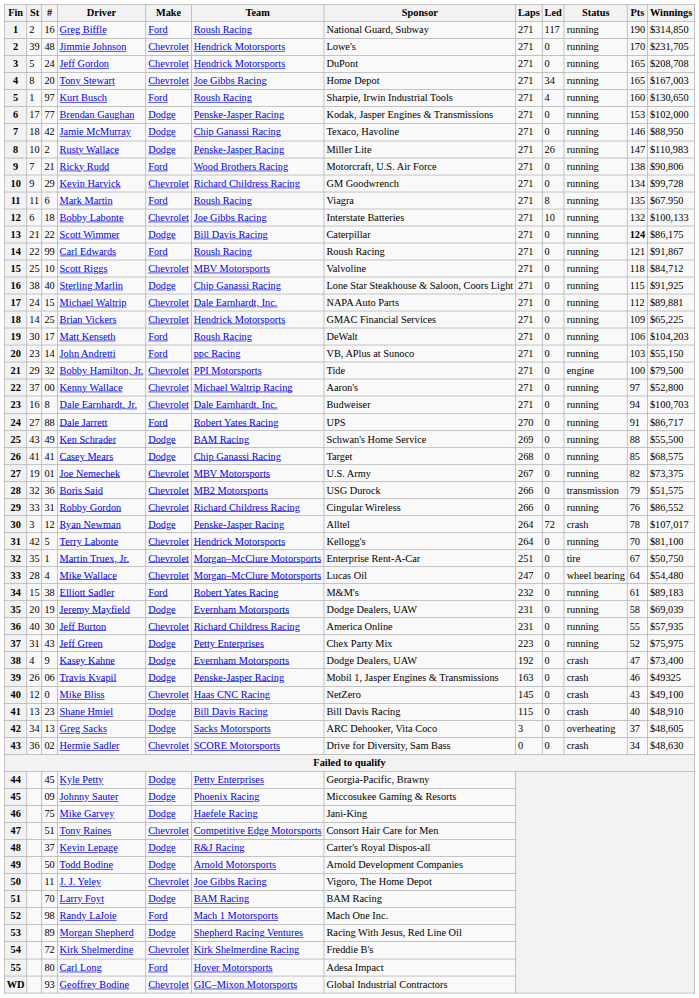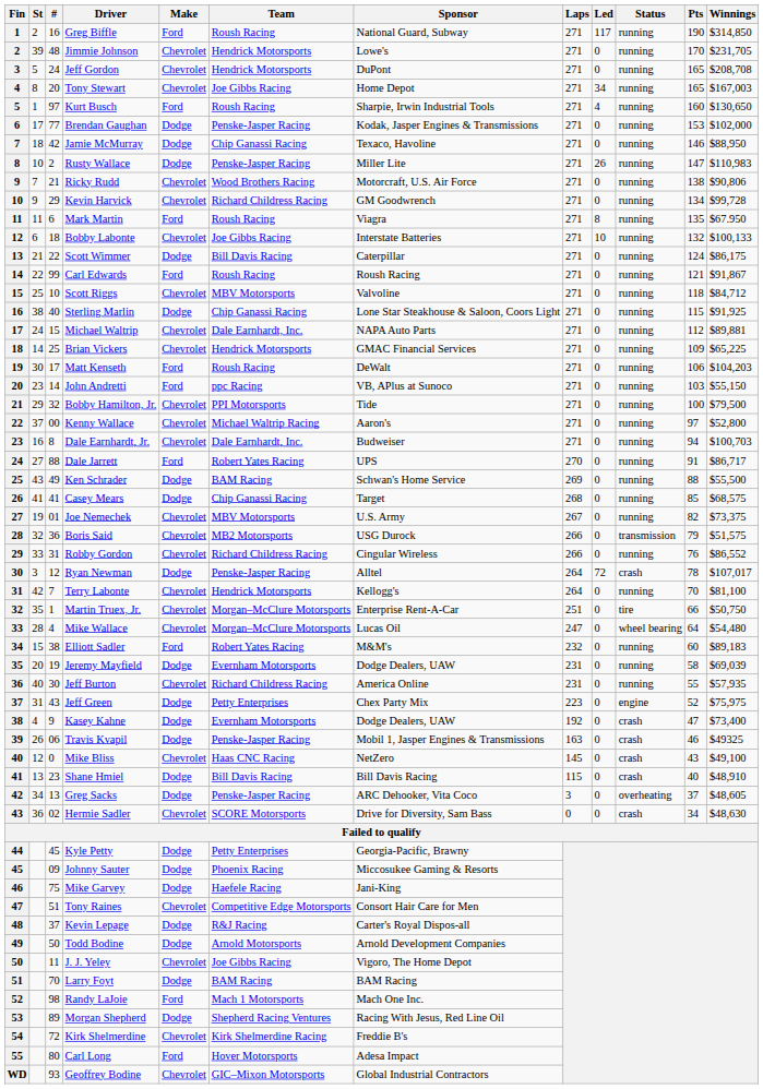 <table class="wikitable sortable" style="font-size:95%">
 <tr>
 <th>Fin</th>
 <th>St</th>
 <th>#</th>
 <th>Driver</th>
 <th>Make</th>
 <th>Team</th>
 <th>Sponsor</th>
 <th>Laps</th>
 <th>Led</th>
 <th>Status</th>
 <th>Pts</th>
 <th>Winnings</th>
 </tr>
 <tr>
 <th>1</th>
 <td>2</td>
 <td>16</td>
 <td><a href='#'>Greg Biffle</a></td>
 <td><a href='#'>Ford</a></td>
 <td><a href='#'>Roush Racing</a></td>
 <td>National Guard, Subway</td>
 <td>271</td>
 <td>117</td>
 <td>running</td>
 <td>190</td>
 <td>$314,850</td>
 </tr>
 <tr>
 <th>2</th>
 <td>39</td>
 <td>48</td>
 <td><a href='#'>Jimmie Johnson</a></td>
 <td><a href='#'>Chevrolet</a></td>
 <td><a href='#'>Hendrick Motorsports</a></td>
 <td>Lowe's</td>
 <td>271</td>
 <td>0</td>
 <td>running</td>
 <td>170</td>
 <td>$231,705</td>
 </tr>
 <tr>
 <th>3</th>
 <td>5</td>
 <td>24</td>
 <td><a href='#'>Jeff Gordon</a></td>
 <td><a href='#'>Chevrolet</a></td>
 <td><a href='#'>Hendrick Motorsports</a></td>
 <td>DuPont</td>
 <td>271</td>
 <td>0</td>
 <td>running</td>
 <td>165</td>
 <td>$208,708</td>
 </tr>
 <tr>
 <th>4</th>
 <td>8</td>
 <td>20</td>
 <td><a href='#'>Tony Stewart</a></td>
 <td><a href='#'>Chevrolet</a></td>
 <td><a href='#'>Joe Gibbs Racing</a></td>
 <td>Home Depot</td>
 <td>271</td>
 <td>34</td>
 <td>running</td>
 <td>165</td>
 <td>$167,003</td>
 </tr>
 <tr>
 <th>5</th>
 <td>1</td>
 <td>97</td>
 <td><a href='#'>Kurt Busch</a></td>
 <td><a href='#'>Ford</a></td>
 <td><a href='#'>Roush Racing</a></td>
 <td>Sharpie, Irwin Industrial Tools</td>
 <td>271</td>
 <td>4</td>
 <td>running</td>
 <td>160</td>
 <td>$130,650</td>
 </tr>
 <tr>
 <th>6</th>
 <td>17</td>
 <td>77</td>
 <td><a href='#'>Brendan Gaughan</a></td>
 <td><a href='#'>Dodge</a></td>
 <td><a href='#'>Penske-Jasper Racing</a></td>
 <td>Kodak, Jasper Engines & Transmissions</td>
 <td>271</td>
 <td>0</td>
 <td>running</td>
 <td>153</td>
 <td>$102,000</td>
 </tr>
 <tr>
 <th>7</th>
 <td>18</td>
 <td>42</td>
 <td><a href='#'>Jamie McMurray</a></td>
 <td><a href='#'>Dodge</a></td>
 <td><a href='#'>Chip Ganassi Racing</a></td>
 <td>Texaco, Havoline</td>
 <td>271</td>
 <td>0</td>
 <td>running</td>
 <td>146</td>
 <td>$88,950</td>
 </tr>
 <tr>
 <th>8</th>
 <td>10</td>
 <td>2</td>
 <td><a href='#'>Rusty Wallace</a></td>
 <td><a href='#'>Dodge</a></td>
 <td><a href='#'>Penske-Jasper Racing</a></td>
 <td>Miller Lite</td>
 <td>271</td>
 <td>26</td>
 <td>running</td>
 <td>147</td>
 <td>$110,983</td>
 </tr>
 <tr>
 <th>9</th>
 <td>7</td>
 <td>21</td>
 <td><a href='#'>Ricky Rudd</a></td>
-<td><a href='#'>Ford</a></td>
+<td><a href='#'>Chevrolet</a></td>
 <td><a href='#'>Wood Brothers Racing</a></td>
 <td>Motorcraft, U.S. Air Force</td>
 <td>271</td>
 <td>0</td>
 <td>running</td>
 <td>138</td>
 <td>$90,806</td>
 </tr>
 <tr>
 <th>10</th>
 <td>9</td>
 <td>29</td>
 <td><a href='#'>Kevin Harvick</a></td>
 <td><a href='#'>Chevrolet</a></td>
 <td><a href='#'>Richard Childress Racing</a></td>
 <td>GM Goodwrench</td>
 <td>271</td>
 <td>0</td>
 <td>running</td>
 <td>134</td>
 <td>$99,728</td>
 </tr>
 <tr>
 <th>11</th>
 <td>11</td>
 <td>6</td>
 <td><a href='#'>Mark Martin</a></td>
 <td><a href='#'>Ford</a></td>
 <td><a href='#'>Roush Racing</a></td>
 <td>Viagra</td>
 <td>271</td>
 <td>8</td>
 <td>running</td>
 <td>135</td>
 <td>$67.950</td>
 </tr>
 <tr>
 <th>12</th>
 <td>6</td>
 <td>18</td>
 <td><a href='#'>Bobby Labonte</a></td>
 <td><a href='#'>Chevrolet</a></td>
 <td><a href='#'>Joe Gibbs Racing</a></td>
 <td>Interstate Batteries</td>
 <td>271</td>
 <td>10</td>
 <td>running</td>
 <td>132</td>
 <td>$100,133</td>
 </tr>
 <tr>
 <th>13</th>
 <td>21</td>
 <td>22</td>
 <td><a href='#'>Scott Wimmer</a></td>
 <td><a href='#'>Dodge</a></td>
 <td><a href='#'>Bill Davis Racing</a></td>
 <td>Caterpillar</td>
 <td>271</td>
 <td>0</td>
 <td>running</td>
-<td><strong>124</strong></td>
+<td>124</td>
 <td>$86,175</td>
 </tr>
 <tr>
 <th>14</th>
 <td>22</td>
 <td>99</td>
 <td><a href='#'>Carl Edwards</a></td>
 <td><a href='#'>Ford</a></td>
 <td><a href='#'>Roush Racing</a></td>
 <td>Roush Racing</td>
 <td>271</td>
 <td>0</td>
 <td>running</td>
 <td>121</td>
 <td>$91,867</td>
 </tr>
 <tr>
 <th>15</th>
 <td>25</td>
 <td>10</td>
 <td><a href='#'>Scott Riggs</a></td>
 <td><a href='#'>Chevrolet</a></td>
 <td><a href='#'>MBV Motorsports</a></td>
 <td>Valvoline</td>
 <td>271</td>
 <td>0</td>
 <td>running</td>
 <td>118</td>
 <td>$84,712</td>
 </tr>
 <tr>
 <th>16</th>
 <td>38</td>
 <td>40</td>
 <td><a href='#'>Sterling Marlin</a></td>
 <td><a href='#'>Dodge</a></td>
 <td><a href='#'>Chip Ganassi Racing</a></td>
 <td>Lone Star Steakhouse & Saloon, Coors Light</td>
 <td>271</td>
 <td>0</td>
 <td>running</td>
 <td>115</td>
 <td>$91,925</td>
 </tr>
 <tr>
 <th>17</th>
 <td>24</td>
 <td>15</td>
 <td><a href='#'>Michael Waltrip</a></td>
 <td><a href='#'>Chevrolet</a></td>
 <td><a href='#'>Dale Earnhardt, Inc.</a></td>
 <td>NAPA Auto Parts</td>
 <td>271</td>
 <td>0</td>
 <td>running</td>
 <td>112</td>
 <td>$89,881</td>
 </tr>
 <tr>
 <th>18</th>
 <td>14</td>
 <td>25</td>
 <td><a href='#'>Brian Vickers</a></td>
 <td><a href='#'>Chevrolet</a></td>
 <td><a href='#'>Hendrick Motorsports</a></td>
 <td>GMAC Financial Services</td>
 <td>271</td>
 <td>0</td>
 <td>running</td>
 <td>109</td>
 <td>$65,225</td>
 </tr>
 <tr>
 <th>19</th>
 <td>30</td>
 <td>17</td>
 <td><a href='#'>Matt Kenseth</a></td>
 <td><a href='#'>Ford</a></td>
 <td><a href='#'>Roush Racing</a></td>
 <td>DeWalt</td>
 <td>271</td>
 <td>0</td>
 <td>running</td>
 <td>106</td>
 <td>$104,203</td>
 </tr>
 <tr>
 <th>20</th>
 <td>23</td>
 <td>14</td>
 <td><a href='#'>John Andretti</a></td>
 <td><a href='#'>Ford</a></td>
 <td><a href='#'>ppc Racing</a></td>
 <td>VB, APlus at Sunoco</td>
 <td>271</td>
 <td>0</td>
 <td>running</td>
 <td>103</td>
 <td>$55,150</td>
 </tr>
 <tr>
 <th>21</th>
 <td>29</td>
 <td>32</td>
 <td><a href='#'>Bobby Hamilton, Jr.</a></td>
 <td><a href='#'>Chevrolet</a></td>
 <td><a href='#'>PPI Motorsports</a></td>
 <td>Tide</td>
 <td>271</td>
 <td>0</td>
-<td>engine</td>
+<td>running</td>
 <td>100</td>
 <td>$79,500</td>
 </tr>
 <tr>
 <th>22</th>
 <td>37</td>
 <td>00</td>
 <td><a href='#'>Kenny Wallace</a></td>
 <td><a href='#'>Chevrolet</a></td>
 <td><a href='#'>Michael Waltrip Racing</a></td>
 <td>Aaron's</td>
 <td>271</td>
 <td>0</td>
 <td>running</td>
 <td>97</td>
 <td>$52,800</td>
 </tr>
 <tr>
 <th>23</th>
 <td>16</td>
 <td>8</td>
 <td><a href='#'>Dale Earnhardt, Jr.</a></td>
 <td><a href='#'>Chevrolet</a></td>
 <td><a href='#'>Dale Earnhardt, Inc.</a></td>
 <td>Budweiser</td>
 <td>271</td>
 <td>0</td>
 <td>running</td>
 <td>94</td>
 <td>$100,703</td>
 </tr>
 <tr>
 <th>24</th>
 <td>27</td>
 <td>88</td>
 <td><a href='#'>Dale Jarrett</a></td>
 <td><a href='#'>Ford</a></td>
 <td><a href='#'>Robert Yates Racing</a></td>
 <td>UPS</td>
 <td>270</td>
 <td>0</td>
 <td>running</td>
 <td>91</td>
 <td>$86,717</td>
 </tr>
 <tr>
 <th>25</th>
 <td>43</td>
 <td>49</td>
 <td><a href='#'>Ken Schrader</a></td>
 <td><a href='#'>Dodge</a></td>
 <td><a href='#'>BAM Racing</a></td>
 <td>Schwan's Home Service</td>
 <td>269</td>
 <td>0</td>
 <td>running</td>
 <td>88</td>
 <td>$55,500</td>
 </tr>
 <tr>
 <th>26</th>
 <td>41</td>
 <td>41</td>
 <td><a href='#'>Casey Mears</a></td>
 <td><a href='#'>Dodge</a></td>
 <td><a href='#'>Chip Ganassi Racing</a></td>
 <td>Target</td>
 <td>268</td>
 <td>0</td>
 <td>running</td>
 <td>85</td>
 <td>$68,575</td>
 </tr>
 <tr>
 <th>27</th>
 <td>19</td>
 <td>01</td>
 <td><a href='#'>Joe Nemechek</a></td>
 <td><a href='#'>Chevrolet</a></td>
 <td><a href='#'>MBV Motorsports</a></td>
 <td>U.S. Army</td>
 <td>267</td>
 <td>0</td>
 <td>running</td>
 <td>82</td>
 <td>$73,375</td>
 </tr>
 <tr>
 <th>28</th>
 <td>32</td>
 <td>36</td>
 <td><a href='#'>Boris Said</a></td>
 <td><a href='#'>Chevrolet</a></td>
 <td><a href='#'>MB2 Motorsports</a></td>
 <td>USG Durock</td>
 <td>266</td>
 <td>0</td>
 <td>transmission</td>
 <td>79</td>
 <td>$51,575</td>
 </tr>
 <tr>
 <th>29</th>
 <td>33</td>
 <td>31</td>
 <td><a href='#'>Robby Gordon</a></td>
 <td><a href='#'>Chevrolet</a></td>
 <td><a href='#'>Richard Childress Racing</a></td>
 <td>Cingular Wireless</td>
 <td>266</td>
 <td>0</td>
 <td>running</td>
 <td>76</td>
 <td>$86,552</td>
 </tr>
 <tr>
 <th>30</th>
 <td>3</td>
 <td>12</td>
 <td><a href='#'>Ryan Newman</a></td>
 <td><a href='#'>Dodge</a></td>
 <td><a href='#'>Penske-Jasper Racing</a></td>
 <td>Alltel</td>
 <td>264</td>
 <td>72</td>
 <td>crash</td>
 <td>78</td>
 <td>$107,017</td>
 </tr>
 <tr>
 <th>31</th>
 <td>42</td>
-<td>5</td>
+<td>7</td>
 <td><a href='#'>Terry Labonte</a></td>
 <td><a href='#'>Chevrolet</a></td>
 <td><a href='#'>Hendrick Motorsports</a></td>
 <td>Kellogg's</td>
 <td>264</td>
 <td>0</td>
 <td>running</td>
 <td>70</td>
 <td>$81,100</td>
 </tr>
 <tr>
 <th>32</th>
 <td>35</td>
 <td>1</td>
 <td><a href='#'>Martin Truex, Jr.</a></td>
 <td><a href='#'>Chevrolet</a></td>
 <td><a href='#'>Morgan–McClure Motorsports</a></td>
 <td>Enterprise Rent-A-Car</td>
 <td>251</td>
 <td>0</td>
 <td>tire</td>
-<td>67</td>
+<td>66</td>
 <td>$50,750</td>
 </tr>
 <tr>
 <th>33</th>
 <td>28</td>
 <td>4</td>
 <td><a href='#'>Mike Wallace</a></td>
 <td><a href='#'>Chevrolet</a></td>
 <td><a href='#'>Morgan–McClure Motorsports</a></td>
 <td>Lucas Oil</td>
 <td>247</td>
 <td>0</td>
 <td>wheel bearing</td>
 <td>64</td>
 <td>$54,480</td>
 </tr>
 <tr>
 <th>34</th>
 <td>15</td>
 <td>38</td>
 <td><a href='#'>Elliott Sadler</a></td>
 <td><a href='#'>Ford</a></td>
 <td><a href='#'>Robert Yates Racing</a></td>
 <td>M&M's</td>
 <td>232</td>
 <td>0</td>
 <td>running</td>
-<td>61</td>
+<td>60</td>
 <td>$89,183</td>
 </tr>
 <tr>
 <th>35</th>
 <td>20</td>
 <td>19</td>
 <td><a href='#'>Jeremy Mayfield</a></td>
 <td><a href='#'>Dodge</a></td>
 <td><a href='#'>Evernham Motorsports</a></td>
 <td>Dodge Dealers, UAW</td>
 <td>231</td>
 <td>0</td>
 <td>running</td>
 <td>58</td>
 <td>$69,039</td>
 </tr>
 <tr>
 <th>36</th>
 <td>40</td>
 <td>30</td>
 <td><a href='#'>Jeff Burton</a></td>
 <td><a href='#'>Chevrolet</a></td>
 <td><a href='#'>Richard Childress Racing</a></td>
 <td>America Online</td>
 <td>231</td>
 <td>0</td>
 <td>running</td>
 <td>55</td>
 <td>$57,935</td>
 </tr>
 <tr>
 <th>37</th>
 <td>31</td>
 <td>43</td>
 <td><a href='#'>Jeff Green</a></td>
 <td><a href='#'>Dodge</a></td>
 <td><a href='#'>Petty Enterprises</a></td>
 <td>Chex Party Mix</td>
 <td>223</td>
 <td>0</td>
-<td>running</td>
+<td>engine</td>
 <td>52</td>
 <td>$75,975</td>
 </tr>
 <tr>
 <th>38</th>
 <td>4</td>
 <td>9</td>
 <td><a href='#'>Kasey Kahne</a></td>
 <td><a href='#'>Dodge</a></td>
 <td><a href='#'>Evernham Motorsports</a></td>
 <td>Dodge Dealers, UAW</td>
 <td>192</td>
 <td>0</td>
 <td>crash</td>
 <td>47</td>
 <td>$73,400</td>
 </tr>
 <tr>
 <th>39</th>
 <td>26</td>
 <td>06</td>
 <td><a href='#'>Travis Kvapil</a></td>
 <td><a href='#'>Dodge</a></td>
 <td><a href='#'>Penske-Jasper Racing</a></td>
 <td>Mobil 1, Jasper Engines & Transmissions</td>
 <td>163</td>
 <td>0</td>
 <td>crash</td>
 <td>46</td>
 <td>$49325</td>
 </tr>
 <tr>
 <th>40</th>
 <td>12</td>
 <td>0</td>
 <td><a href='#'>Mike Bliss</a></td>
 <td><a href='#'>Chevrolet</a></td>
 <td><a href='#'>Haas CNC Racing</a></td>
 <td>NetZero</td>
 <td>145</td>
 <td>0</td>
 <td>crash</td>
 <td>43</td>
 <td>$49,100</td>
 </tr>
 <tr>
 <th>41</th>
 <td>13</td>
 <td>23</td>
 <td><a href='#'>Shane Hmiel</a></td>
 <td><a href='#'>Dodge</a></td>
 <td><a href='#'>Bill Davis Racing</a></td>
 <td>Bill Davis Racing</td>
 <td>115</td>
 <td>0</td>
 <td>crash</td>
 <td>40</td>
 <td>$48,910</td>
 </tr>
 <tr>
 <th>42</th>
 <td>34</td>
 <td>13</td>
 <td><a href='#'>Greg Sacks</a></td>
 <td><a href='#'>Dodge</a></td>
-<td><a href='#'>Sacks Motorsports</a></td>
+<td><a href='#'>Penske-Jasper Racing</a></td>
 <td>ARC Dehooker, Vita Coco</td>
 <td>3</td>
 <td>0</td>
 <td>overheating</td>
 <td>37</td>
 <td>$48,605</td>
 </tr>
 <tr>
 <th>43</th>
 <td>36</td>
 <td>02</td>
 <td><a href='#'>Hermie Sadler</a></td>
 <td><a href='#'>Chevrolet</a></td>
 <td><a href='#'>SCORE Motorsports</a></td>
 <td>Drive for Diversity, Sam Bass</td>
 <td>0</td>
 <td>0</td>
 <td>crash</td>
 <td>34</td>
 <td>$48,630</td>
 </tr>
 <tr>
 <th colspan="12">Failed to qualify</th>
 </tr>
 <tr>
 <th>44</th>
 <td></td>
 <td>45</td>
 <td><a href='#'>Kyle Petty</a></td>
 <td><a href='#'>Dodge</a></td>
 <td><a href='#'>Petty Enterprises</a></td>
 <td>Georgia-Pacific, Brawny</td>
 <th colspan="5" rowspan="13"></th>
 </tr>
 <tr>
 <th>45</th>
 <td></td>
 <td>09</td>
 <td><a href='#'>Johnny Sauter</a></td>
 <td><a href='#'>Dodge</a></td>
 <td><a href='#'>Phoenix Racing</a></td>
 <td>Miccosukee Gaming & Resorts</td>
 </tr>
 <tr>
 <th>46</th>
 <td></td>
 <td>75</td>
 <td><a href='#'>Mike Garvey</a></td>
 <td><a href='#'>Dodge</a></td>
 <td><a href='#'>Haefele Racing</a></td>
 <td>Jani-King</td>
 </tr>
 <tr>
 <th>47</th>
 <td></td>
 <td>51</td>
 <td><a href='#'>Tony Raines</a></td>
 <td><a href='#'>Chevrolet</a></td>
 <td><a href='#'>Competitive Edge Motorsports</a></td>
 <td>Consort Hair Care for Men</td>
 </tr>
 <tr>
 <th>48</th>
 <td></td>
 <td>37</td>
 <td><a href='#'>Kevin Lepage</a></td>
 <td><a href='#'>Dodge</a></td>
 <td><a href='#'>R&J Racing</a></td>
 <td>Carter's Royal Dispos-all</td>
 </tr>
 <tr>
 <th>49</th>
 <td></td>
 <td>50</td>
 <td><a href='#'>Todd Bodine</a></td>
 <td><a href='#'>Dodge</a></td>
 <td><a href='#'>Arnold Motorsports</a></td>
 <td>Arnold Development Companies</td>
 </tr>
 <tr>
 <th>50</th>
 <td></td>
 <td>11</td>
 <td><a href='#'>J. J. Yeley</a></td>
 <td><a href='#'>Chevrolet</a></td>
 <td><a href='#'>Joe Gibbs Racing</a></td>
 <td>Vigoro, The Home Depot</td>
 </tr>
 <tr>
 <th>51</th>
 <td></td>
 <td>70</td>
 <td><a href='#'>Larry Foyt</a></td>
 <td><a href='#'>Dodge</a></td>
 <td><a href='#'>BAM Racing</a></td>
 <td>BAM Racing</td>
 </tr>
 <tr>
 <th>52</th>
 <td></td>
 <td>98</td>
 <td><a href='#'>Randy LaJoie</a></td>
 <td><a href='#'>Ford</a></td>
 <td><a href='#'>Mach 1 Motorsports</a></td>
 <td>Mach One Inc.</td>
 </tr>
 <tr>
 <th>53</th>
 <td></td>
 <td>89</td>
 <td><a href='#'>Morgan Shepherd</a></td>
 <td><a href='#'>Dodge</a></td>
 <td><a href='#'>Shepherd Racing Ventures</a></td>
 <td>Racing With Jesus, Red Line Oil</td>
 </tr>
 <tr>
 <th>54</th>
 <td></td>
 <td>72</td>
 <td><a href='#'>Kirk Shelmerdine</a></td>
 <td><a href='#'>Chevrolet</a></td>
 <td><a href='#'>Kirk Shelmerdine Racing</a></td>
 <td>Freddie B's</td>
 </tr>
 <tr>
 <th>55</th>
 <td></td>
 <td>80</td>
 <td><a href='#'>Carl Long</a></td>
 <td><a href='#'>Ford</a></td>
 <td><a href='#'>Hover Motorsports</a></td>
 <td>Adesa Impact</td>
 </tr>
 <tr>
 <th>WD</th>
 <td></td>
 <td>93</td>
 <td><a href='#'>Geoffrey Bodine</a></td>
 <td><a href='#'>Chevrolet</a></td>
 <td><a href='#'>GIC–Mixon Motorsports</a></td>
 <td>Global Industrial Contractors</td>
 </tr>
 </table>
